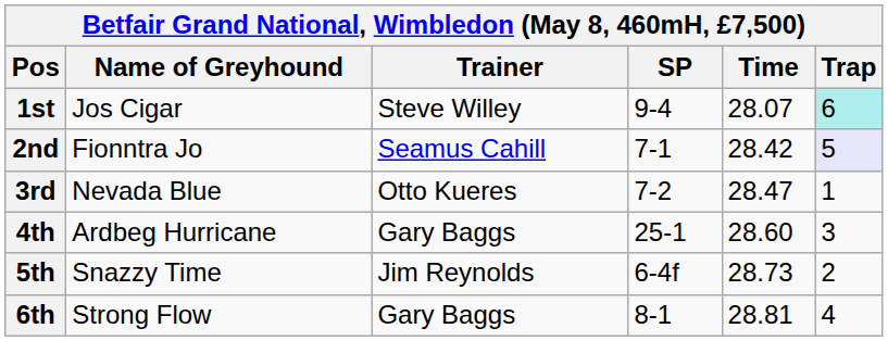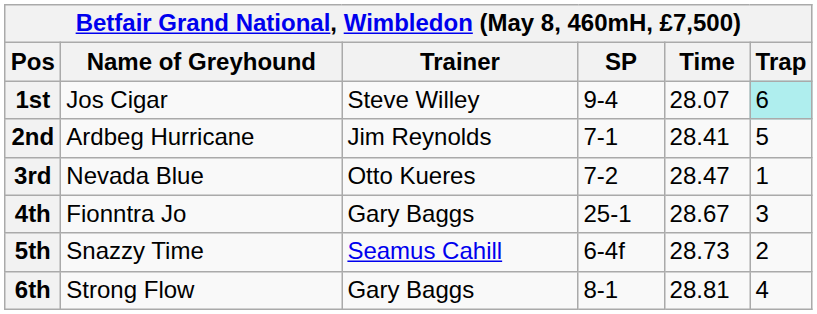 <table class="wikitable">
 <tr>
 <th colspan="6"><a href='#'>Betfair Grand National</a>, <a href='#'>Wimbledon</a> (May 8, 460mH, £7,500)</th>
 </tr>
 <tr>
 <th width=30>Pos</th>
 <th width=180>Name of Greyhound</th>
 <th width=150>Trainer</th>
 <th width=50>SP</th>
 <th width=50>Time</th>
 <th width=30>Trap</th>
 </tr>
 <tr>
 <th>1st</th>
 <td>Jos Cigar</td>
 <td>Steve Willey</td>
 <td>9-4</td>
 <td>28.07</td>
 <td style="background: paleturquoise;">6</td>
 </tr>
 <tr>
 <th>2nd</th>
-<td>Fionntra Jo</td>
-<td><a href='#'>Seamus Cahill</a></td>
+<td>Ardbeg Hurricane</td>
+<td>Jim Reynolds</td>
 <td>7-1</td>
-<td>28.42</td>
-<td style="background: lavender;">5</td>
+<td>28.41</td>
+<td>5</td>
 </tr>
 <tr>
 <th>3rd</th>
 <td>Nevada Blue</td>
 <td>Otto Kueres</td>
 <td>7-2</td>
 <td>28.47</td>
 <td>1</td>
 </tr>
 <tr>
 <th>4th</th>
-<td>Ardbeg Hurricane</td>
+<td>Fionntra Jo</td>
 <td>Gary Baggs</td>
 <td>25-1</td>
-<td>28.60</td>
+<td>28.67</td>
 <td>3</td>
 </tr>
 <tr>
 <th>5th</th>
 <td>Snazzy Time</td>
-<td>Jim Reynolds</td>
+<td><a href='#'>Seamus Cahill</a></td>
 <td>6-4f</td>
 <td>28.73</td>
 <td>2</td>
 </tr>
 <tr>
 <th>6th</th>
 <td>Strong Flow</td>
 <td>Gary Baggs</td>
 <td>8-1</td>
 <td>28.81</td>
 <td>4</td>
 </tr>
 </table>
